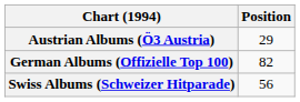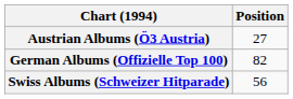 <table class="wikitable sortable plainrowheaders" style="text-align:center">
 <tr>
 <th scope="col">Chart (1994)</th>
 <th scope="col">Position</th>
 </tr>
 <tr>
 <th scope="row">Austrian Albums (<a href='#'>Ö3 Austria</a>)</th>
-<td>29</td>
+<td>27</td>
 </tr>
 <tr>
 <th scope="row">German Albums (<a href='#'>Offizielle Top 100</a>)</th>
 <td>82</td>
 </tr>
 <tr>
 <th scope="row">Swiss Albums (<a href='#'>Schweizer Hitparade</a>)</th>
 <td>56</td>
 </tr>
 </table>
